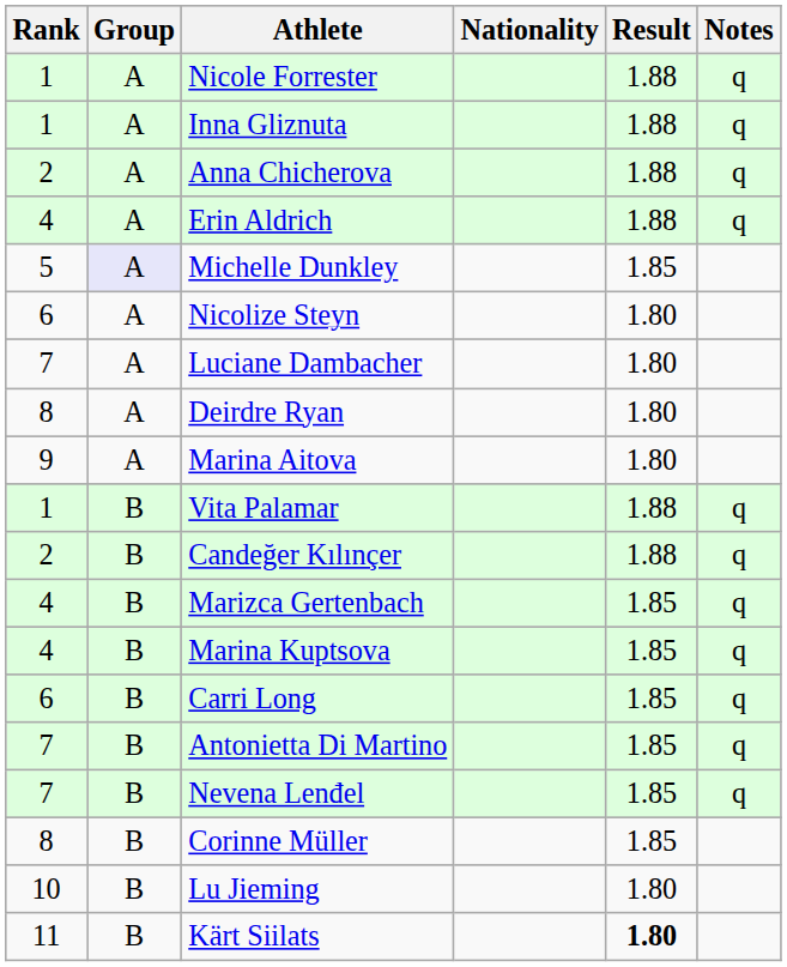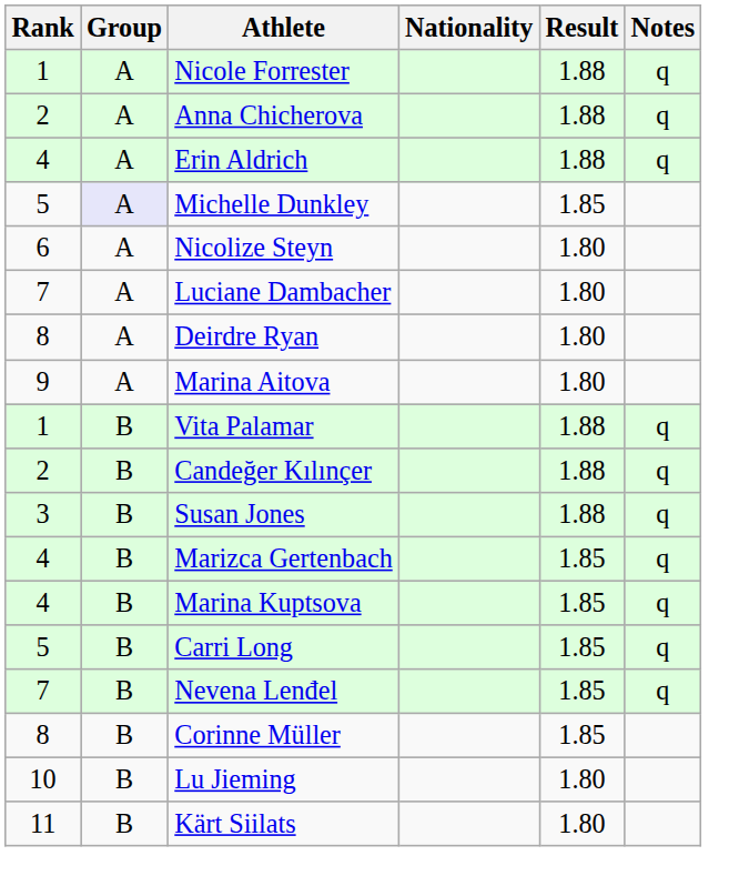 <table class="wikitable sortable" style="text-align:center;font-size:95%">
 <tr>
 <th>Rank</th>
 <th>Group</th>
 <th>Athlete</th>
 <th>Nationality</th>
 <th>Result</th>
 <th>Notes</th>
 </tr>
 <tr bgcolor=ddffdd>
 <td>1</td>
 <td>A</td>
 <td align="left"><a href='#'>Nicole Forrester</a></td>
-<td align=left></td>
-<td>1.88</td>
-<td>q</td>
-</tr>
-<tr bgcolor=ddffdd>
-<td>1</td>
-<td>A</td>
-<td align="left"><a href='#'>Inna Gliznuta</a></td>
 <td align=left></td>
 <td>1.88</td>
 <td>q</td>
 </tr>
 <tr bgcolor=ddffdd>
 <td>2</td>
 <td>A</td>
 <td align="left"><a href='#'>Anna Chicherova</a></td>
 <td align=left></td>
 <td>1.88</td>
 <td>q</td>
 </tr>
 <tr bgcolor=ddffdd>
 <td>4</td>
 <td>A</td>
 <td align="left"><a href='#'>Erin Aldrich</a></td>
 <td align=left></td>
 <td>1.88</td>
 <td>q</td>
 </tr>
 <tr>
 <td>5</td>
 <td style="background: lavender;">A</td>
 <td align="left"><a href='#'>Michelle Dunkley</a></td>
 <td align=left></td>
 <td>1.85</td>
 <td></td>
 </tr>
 <tr>
 <td>6</td>
 <td>A</td>
 <td align="left"><a href='#'>Nicolize Steyn</a></td>
 <td align=left></td>
 <td>1.80</td>
 <td></td>
 </tr>
 <tr>
 <td>7</td>
 <td>A</td>
 <td align="left"><a href='#'>Luciane Dambacher</a></td>
 <td align=left></td>
 <td>1.80</td>
 <td></td>
 </tr>
 <tr>
 <td>8</td>
 <td>A</td>
 <td align="left"><a href='#'>Deirdre Ryan</a></td>
 <td align=left></td>
 <td>1.80</td>
 <td></td>
 </tr>
 <tr>
 <td>9</td>
 <td>A</td>
 <td align="left"><a href='#'>Marina Aitova</a></td>
 <td align=left></td>
 <td>1.80</td>
 <td></td>
 </tr>
 <tr bgcolor=ddffdd>
 <td>1</td>
 <td>B</td>
 <td align="left"><a href='#'>Vita Palamar</a></td>
 <td align=left></td>
 <td>1.88</td>
 <td>q</td>
 </tr>
 <tr bgcolor=ddffdd>
 <td>2</td>
 <td>B</td>
 <td align="left"><a href='#'>Candeğer Kılınçer</a></td>
 <td align=left></td>
 <td>1.88</td>
 <td>q</td>
 </tr>
 <tr bgcolor=ddffdd>
+<td>3</td>
+<td>B</td>
+<td align="left"><a href='#'>Susan Jones</a></td>
+<td align=left></td>
+<td>1.88</td>
+<td>q</td>
+</tr>
+<tr bgcolor=ddffdd>
 <td>4</td>
 <td>B</td>
 <td align="left"><a href='#'>Marizca Gertenbach</a></td>
 <td align=left></td>
 <td>1.85</td>
 <td>q</td>
 </tr>
 <tr bgcolor=ddffdd>
 <td>4</td>
 <td>B</td>
 <td align="left"><a href='#'>Marina Kuptsova</a></td>
 <td align=left></td>
 <td>1.85</td>
 <td>q</td>
 </tr>
 <tr bgcolor=ddffdd>
-<td>6</td>
+<td>5</td>
 <td>B</td>
 <td align="left"><a href='#'>Carri Long</a></td>
-<td align=left></td>
-<td>1.85</td>
-<td>q</td>
-</tr>
-<tr bgcolor=ddffdd>
-<td>7</td>
-<td>B</td>
-<td align="left"><a href='#'>Antonietta Di Martino</a></td>
 <td align=left></td>
 <td>1.85</td>
 <td>q</td>
 </tr>
 <tr bgcolor=ddffdd>
 <td>7</td>
 <td>B</td>
 <td align="left"><a href='#'>Nevena Lenđel</a></td>
 <td align=left></td>
 <td>1.85</td>
 <td>q</td>
 </tr>
 <tr>
 <td>8</td>
 <td>B</td>
 <td align="left"><a href='#'>Corinne Müller</a></td>
 <td align=left></td>
 <td>1.85</td>
 <td></td>
 </tr>
 <tr>
 <td>10</td>
 <td>B</td>
 <td align="left"><a href='#'>Lu Jieming</a></td>
 <td align=left></td>
 <td>1.80</td>
 <td></td>
 </tr>
 <tr>
 <td>11</td>
 <td>B</td>
 <td align="left"><a href='#'>Kärt Siilats</a></td>
 <td align=left></td>
-<td><strong>1.80</strong></td>
+<td>1.80</td>
 <td></td>
 </tr>
 </table>
